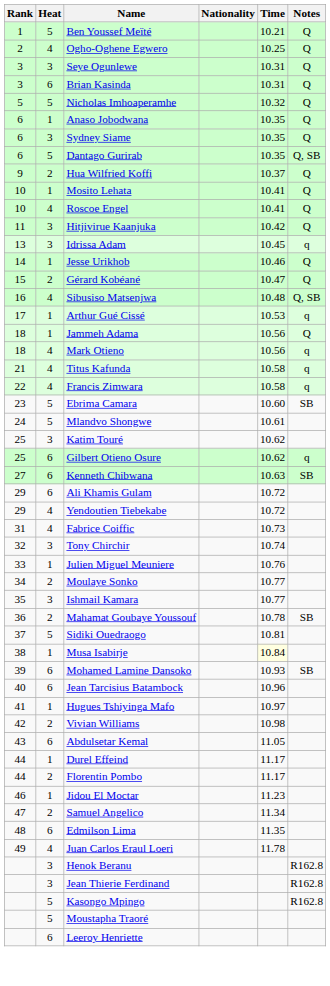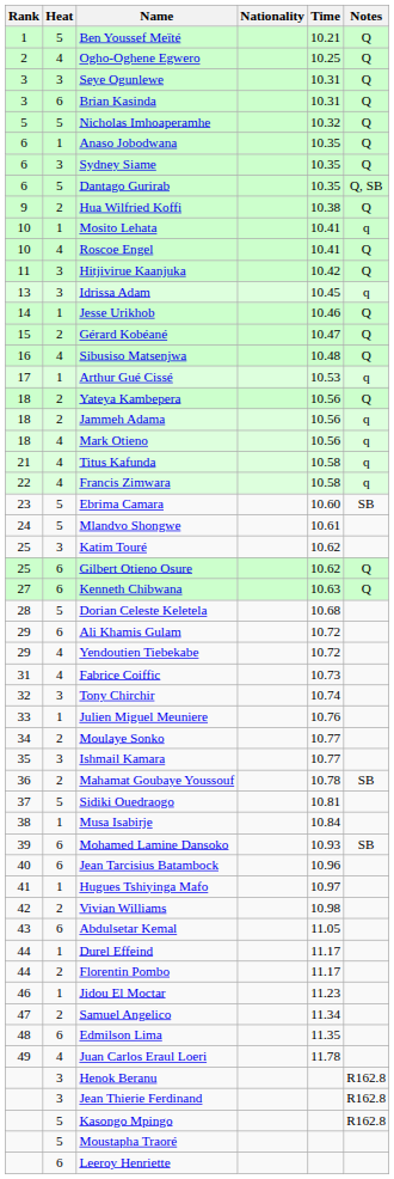 <table class="wikitable sortable" style="text-align:center">
 <tr>
 <th>Rank</th>
 <th>Heat</th>
 <th>Name</th>
 <th>Nationality</th>
 <th>Time</th>
 <th>Notes</th>
 </tr>
 <tr bgcolor=ccffcc>
 <td>1</td>
 <td>5</td>
 <td align=left><a href='#'>Ben Youssef Meïté</a></td>
 <td align=left></td>
 <td>10.21</td>
 <td>Q</td>
 </tr>
 <tr bgcolor=ccffcc>
 <td>2</td>
 <td>4</td>
 <td align=left><a href='#'>Ogho-Oghene Egwero</a></td>
 <td align=left></td>
 <td>10.25</td>
 <td>Q</td>
 </tr>
 <tr bgcolor=ccffcc>
 <td>3</td>
 <td>3</td>
 <td align=left><a href='#'>Seye Ogunlewe</a></td>
 <td align=left></td>
 <td>10.31</td>
 <td>Q</td>
 </tr>
 <tr bgcolor=ccffcc>
 <td>3</td>
 <td>6</td>
 <td align=left><a href='#'>Brian Kasinda</a></td>
 <td align=left></td>
 <td>10.31</td>
 <td>Q</td>
 </tr>
 <tr bgcolor=ccffcc>
 <td>5</td>
 <td>5</td>
 <td align=left><a href='#'>Nicholas Imhoaperamhe</a></td>
 <td align=left></td>
 <td>10.32</td>
 <td>Q</td>
 </tr>
 <tr bgcolor=ccffcc>
 <td>6</td>
 <td>1</td>
 <td align=left><a href='#'>Anaso Jobodwana</a></td>
 <td align=left></td>
 <td>10.35</td>
 <td>Q</td>
 </tr>
 <tr bgcolor=ccffcc>
 <td>6</td>
 <td>3</td>
 <td align=left><a href='#'>Sydney Siame</a></td>
 <td align=left></td>
 <td>10.35</td>
 <td>Q</td>
 </tr>
 <tr bgcolor=ccffcc>
 <td>6</td>
 <td>5</td>
 <td align=left><a href='#'>Dantago Gurirab</a></td>
 <td align=left></td>
 <td>10.35</td>
 <td>Q, SB</td>
 </tr>
 <tr bgcolor=ccffcc>
 <td>9</td>
 <td>2</td>
 <td align=left><a href='#'>Hua Wilfried Koffi</a></td>
 <td align=left></td>
-<td>10.37</td>
+<td>10.38</td>
 <td>Q</td>
 </tr>
 <tr bgcolor=ccffcc>
 <td>10</td>
 <td>1</td>
 <td align=left><a href='#'>Mosito Lehata</a></td>
 <td align=left></td>
 <td>10.41</td>
-<td>Q</td>
+<td>q</td>
 </tr>
 <tr bgcolor=ccffcc>
 <td>10</td>
 <td>4</td>
 <td align=left><a href='#'>Roscoe Engel</a></td>
 <td align=left></td>
 <td>10.41</td>
 <td>Q</td>
 </tr>
 <tr bgcolor=ccffcc>
 <td>11</td>
 <td>3</td>
 <td align=left><a href='#'>Hitjivirue Kaanjuka</a></td>
 <td align=left></td>
 <td>10.42</td>
 <td>Q</td>
 </tr>
 <tr bgcolor=ddffdd>
 <td>13</td>
 <td>3</td>
 <td align=left><a href='#'>Idrissa Adam</a></td>
 <td align=left></td>
 <td>10.45</td>
 <td>q</td>
 </tr>
 <tr bgcolor=ccffcc>
 <td>14</td>
 <td>1</td>
 <td align=left><a href='#'>Jesse Urikhob</a></td>
 <td align=left></td>
 <td>10.46</td>
 <td>Q</td>
 </tr>
 <tr bgcolor=ccffcc>
 <td>15</td>
 <td>2</td>
 <td align=left><a href='#'>Gérard Kobéané</a></td>
 <td align=left></td>
 <td>10.47</td>
 <td>Q</td>
 </tr>
 <tr bgcolor=ccffcc>
 <td>16</td>
 <td>4</td>
 <td align=left><a href='#'>Sibusiso Matsenjwa</a></td>
 <td align=left></td>
 <td>10.48</td>
-<td>Q, SB</td>
+<td>Q</td>
 </tr>
 <tr bgcolor=ddffdd>
 <td>17</td>
 <td>1</td>
 <td align=left><a href='#'>Arthur Gué Cissé</a></td>
 <td align=left></td>
 <td>10.53</td>
 <td>q</td>
 </tr>
+<tr bgcolor=ccffcc>
+<td>18</td>
+<td>2</td>
+<td align=left><a href='#'>Yateya Kambepera</a></td>
+<td align=left></td>
+<td>10.56</td>
+<td>Q</td>
+</tr>
 <tr bgcolor=ddffdd>
 <td>18</td>
-<td>1</td>
+<td>2</td>
 <td align=left><a href='#'>Jammeh Adama</a></td>
 <td align=left></td>
 <td>10.56</td>
-<td>Q</td>
+<td>q</td>
 </tr>
 <tr bgcolor=ddffdd>
 <td>18</td>
 <td>4</td>
 <td align=left><a href='#'>Mark Otieno</a></td>
 <td align=left></td>
 <td>10.56</td>
 <td>q</td>
 </tr>
 <tr bgcolor=ddffdd>
 <td>21</td>
 <td>4</td>
 <td align=left><a href='#'>Titus Kafunda</a></td>
 <td align=left></td>
 <td>10.58</td>
 <td>q</td>
 </tr>
 <tr bgcolor=ddffdd>
 <td>22</td>
 <td>4</td>
 <td align=left><a href='#'>Francis Zimwara</a></td>
 <td align=left></td>
 <td>10.58</td>
 <td>q</td>
 </tr>
 <tr>
 <td>23</td>
 <td>5</td>
 <td align=left><a href='#'>Ebrima Camara</a></td>
 <td align=left></td>
 <td>10.60</td>
 <td>SB</td>
 </tr>
 <tr>
 <td>24</td>
 <td>5</td>
 <td align=left><a href='#'>Mlandvo Shongwe</a></td>
 <td align=left></td>
 <td>10.61</td>
 <td></td>
 </tr>
 <tr>
 <td>25</td>
 <td>3</td>
 <td align=left><a href='#'>Katim Touré</a></td>
 <td align=left></td>
 <td>10.62</td>
 <td></td>
 </tr>
 <tr bgcolor=ccffcc>
 <td>25</td>
 <td>6</td>
 <td align=left><a href='#'>Gilbert Otieno Osure</a></td>
 <td align=left></td>
 <td>10.62</td>
-<td>q</td>
+<td>Q</td>
 </tr>
 <tr bgcolor=ccffcc>
 <td>27</td>
 <td>6</td>
 <td align=left><a href='#'>Kenneth Chibwana</a></td>
 <td align=left></td>
 <td>10.63</td>
-<td>SB</td>
+<td>Q</td>
+</tr>
+<tr>
+<td>28</td>
+<td>5</td>
+<td align=left><a href='#'>Dorian Celeste Keletela</a></td>
+<td align=left></td>
+<td>10.68</td>
+<td></td>
 </tr>
 <tr>
 <td>29</td>
 <td>6</td>
 <td align=left><a href='#'>Ali Khamis Gulam</a></td>
 <td align=left></td>
 <td>10.72</td>
 <td></td>
 </tr>
 <tr>
 <td>29</td>
 <td>4</td>
 <td align=left><a href='#'>Yendoutien Tiebekabe</a></td>
 <td align=left></td>
 <td>10.72</td>
 <td></td>
 </tr>
 <tr>
 <td>31</td>
 <td>4</td>
 <td align=left><a href='#'>Fabrice Coiffic</a></td>
 <td align=left></td>
 <td>10.73</td>
 <td></td>
 </tr>
 <tr>
 <td>32</td>
 <td>3</td>
 <td align=left><a href='#'>Tony Chirchir</a></td>
 <td align=left></td>
 <td>10.74</td>
 <td></td>
 </tr>
 <tr>
 <td>33</td>
 <td>1</td>
 <td align=left><a href='#'>Julien Miguel Meuniere</a></td>
 <td align=left></td>
 <td>10.76</td>
 <td></td>
 </tr>
 <tr>
 <td>34</td>
 <td>2</td>
 <td align=left><a href='#'>Moulaye Sonko</a></td>
 <td align=left></td>
 <td>10.77</td>
 <td></td>
 </tr>
 <tr>
 <td>35</td>
 <td>3</td>
 <td align=left><a href='#'>Ishmail Kamara</a></td>
 <td align=left></td>
 <td>10.77</td>
 <td></td>
 </tr>
 <tr>
 <td>36</td>
 <td>2</td>
 <td align=left><a href='#'>Mahamat Goubaye Youssouf</a></td>
 <td align=left></td>
 <td>10.78</td>
 <td>SB</td>
 </tr>
 <tr>
 <td>37</td>
 <td>5</td>
 <td align=left><a href='#'>Sidiki Ouedraogo</a></td>
 <td align=left></td>
 <td>10.81</td>
 <td></td>
 </tr>
 <tr>
 <td>38</td>
 <td>1</td>
 <td align=left><a href='#'>Musa Isabirje</a></td>
 <td align=left></td>
-<td style="background: lightyellow;">10.84</td>
+<td>10.84</td>
 <td></td>
 </tr>
 <tr>
 <td>39</td>
 <td>6</td>
 <td align=left><a href='#'>Mohamed Lamine Dansoko</a></td>
 <td align=left></td>
 <td>10.93</td>
 <td>SB</td>
 </tr>
 <tr>
 <td>40</td>
 <td>6</td>
 <td align=left><a href='#'>Jean Tarcisius Batambock</a></td>
 <td align=left></td>
 <td>10.96</td>
 <td></td>
 </tr>
 <tr>
 <td>41</td>
 <td>1</td>
 <td align=left><a href='#'>Hugues Tshiyinga Mafo</a></td>
 <td align=left></td>
 <td>10.97</td>
 <td></td>
 </tr>
 <tr>
 <td>42</td>
 <td>2</td>
 <td align=left><a href='#'>Vivian Williams</a></td>
 <td align=left></td>
 <td>10.98</td>
 <td></td>
 </tr>
 <tr>
 <td>43</td>
 <td>6</td>
 <td align=left><a href='#'>Abdulsetar Kemal</a></td>
 <td align=left></td>
 <td>11.05</td>
 <td></td>
 </tr>
 <tr>
 <td>44</td>
 <td>1</td>
 <td align=left><a href='#'>Durel Effeind</a></td>
 <td align=left></td>
 <td>11.17</td>
 <td></td>
 </tr>
 <tr>
 <td>44</td>
 <td>2</td>
 <td align=left><a href='#'>Florentin Pombo</a></td>
 <td align=left></td>
 <td>11.17</td>
 <td></td>
 </tr>
 <tr>
 <td>46</td>
 <td>1</td>
 <td align=left><a href='#'>Jidou El Moctar</a></td>
 <td align=left></td>
 <td>11.23</td>
 <td></td>
 </tr>
 <tr>
 <td>47</td>
 <td>2</td>
 <td align=left><a href='#'>Samuel Angelico</a></td>
 <td align=left></td>
 <td>11.34</td>
 <td></td>
 </tr>
 <tr>
 <td>48</td>
 <td>6</td>
 <td align=left><a href='#'>Edmilson Lima</a></td>
 <td align=left></td>
 <td>11.35</td>
 <td></td>
 </tr>
 <tr>
 <td>49</td>
 <td>4</td>
 <td align=left><a href='#'>Juan Carlos Eraul Loeri</a></td>
 <td align=left></td>
 <td>11.78</td>
 <td></td>
 </tr>
 <tr>
 <td></td>
 <td>3</td>
 <td align=left><a href='#'>Henok Beranu</a></td>
 <td align=left></td>
 <td></td>
 <td>R162.8</td>
 </tr>
 <tr>
 <td></td>
 <td>3</td>
 <td align=left><a href='#'>Jean Thierie Ferdinand</a></td>
 <td align=left></td>
 <td></td>
 <td>R162.8</td>
 </tr>
 <tr>
 <td></td>
 <td>5</td>
 <td align=left><a href='#'>Kasongo Mpingo</a></td>
 <td align=left></td>
 <td></td>
 <td>R162.8</td>
 </tr>
 <tr>
 <td></td>
 <td>5</td>
 <td align=left><a href='#'>Moustapha Traoré</a></td>
 <td align=left></td>
 <td></td>
 <td></td>
 </tr>
 <tr>
 <td></td>
 <td>6</td>
 <td align=left><a href='#'>Leeroy Henriette</a></td>
 <td align=left></td>
 <td></td>
 <td></td>
 </tr>
 </table>
